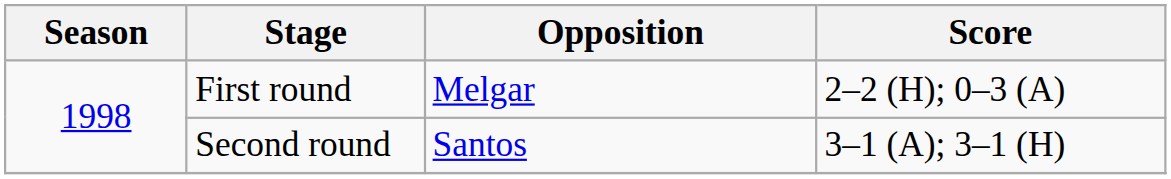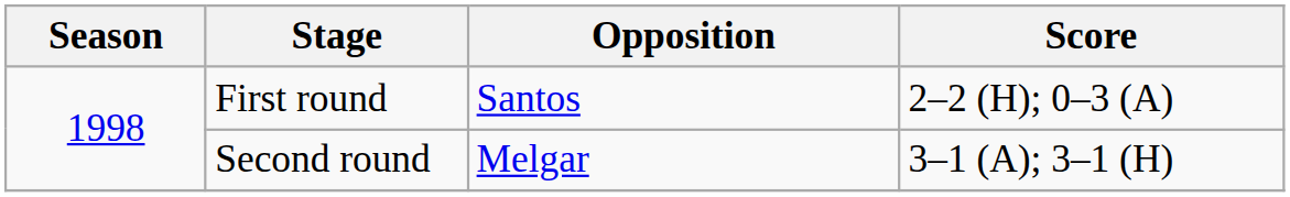 <table class="wikitable">
 <tr>
 <th width=75>Season</th>
 <th width=100>Stage</th>
 <th width=170>Opposition</th>
 <th width=150>Score</th>
 </tr>
 <tr>
 <td align=center rowspan=2><a href='#'>1998</a></td>
 <td>First round</td>
-<td> <a href='#'>Melgar</a></td>
+<td> <a href='#'>Santos</a></td>
 <td>2–2 (H); 0–3 (A)</td>
 </tr>
 <tr>
 <td>Second round</td>
-<td> <a href='#'>Santos</a></td>
+<td> <a href='#'>Melgar</a></td>
 <td>3–1 (A); 3–1 (H)</td>
 </tr>
 <tr>
 </tr>
 </table>
